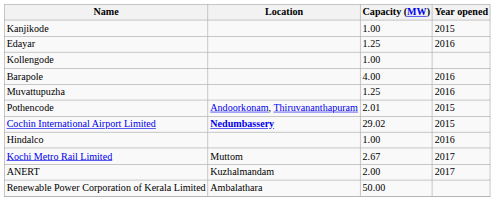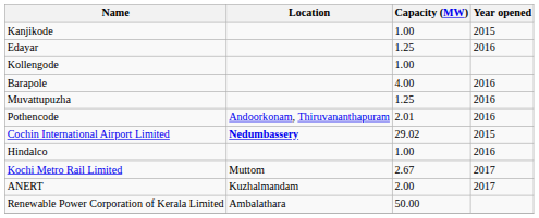 <table class="wikitable sortable">
 <tr>
 <th>Name</th>
 <th>Location</th>
 <th>Capacity (<a href='#'>MW</a>)</th>
 <th>Year opened</th>
 </tr>
 <tr>
 <td>Kanjikode</td>
 <td></td>
 <td>1.00</td>
 <td>2015</td>
 </tr>
 <tr>
 <td>Edayar</td>
 <td></td>
 <td>1.25</td>
 <td>2016</td>
 </tr>
 <tr>
 <td>Kollengode</td>
 <td></td>
 <td>1.00</td>
 <td></td>
 </tr>
 <tr>
 <td>Barapole</td>
 <td></td>
 <td>4.00</td>
 <td>2016</td>
 </tr>
 <tr>
 <td>Muvattupuzha</td>
 <td></td>
 <td>1.25</td>
 <td>2016</td>
 </tr>
 <tr>
 <td>Pothencode</td>
 <td><a href='#'>Andoorkonam</a>, <a href='#'>Thiruvananthapuram</a></td>
 <td>2.01</td>
-<td>2015</td>
+<td>2016</td>
 </tr>
 <tr>
 <td><a href='#'>Cochin International Airport Limited</a></td>
 <td><strong><a href='#'>Nedumbassery</a></strong></td>
 <td>29.02</td>
 <td>2015</td>
 </tr>
 <tr>
 <td>Hindalco</td>
 <td></td>
 <td>1.00</td>
 <td>2016</td>
 </tr>
 <tr>
 <td><a href='#'>Kochi Metro Rail Limited</a></td>
 <td>Muttom</td>
 <td>2.67</td>
 <td>2017</td>
 </tr>
 <tr>
 <td>ANERT</td>
 <td>Kuzhalmandam</td>
 <td>2.00</td>
 <td>2017</td>
 </tr>
 <tr>
 <td>Renewable Power Corporation of Kerala Limited</td>
 <td>Ambalathara</td>
 <td>50.00</td>
 <td></td>
 </tr>
 <tr>
 </tr>
 </table>
